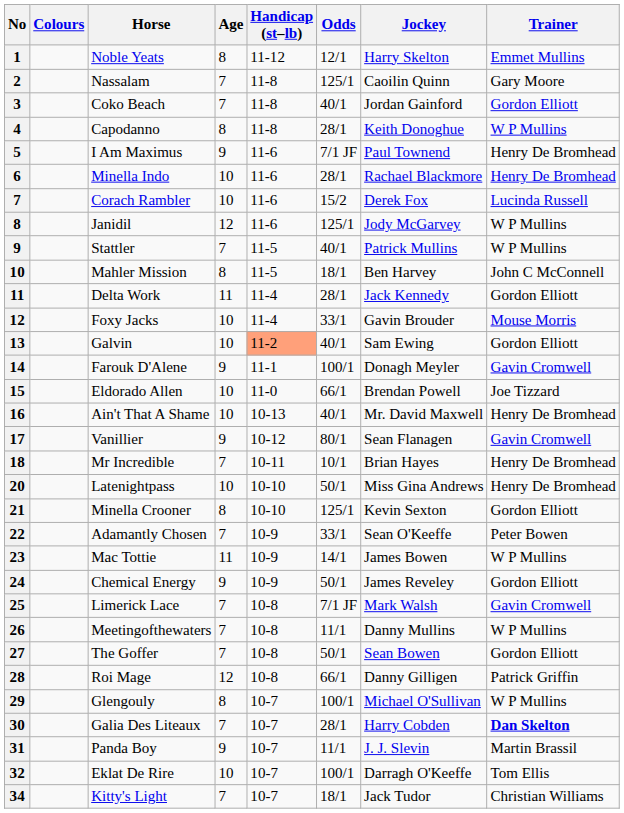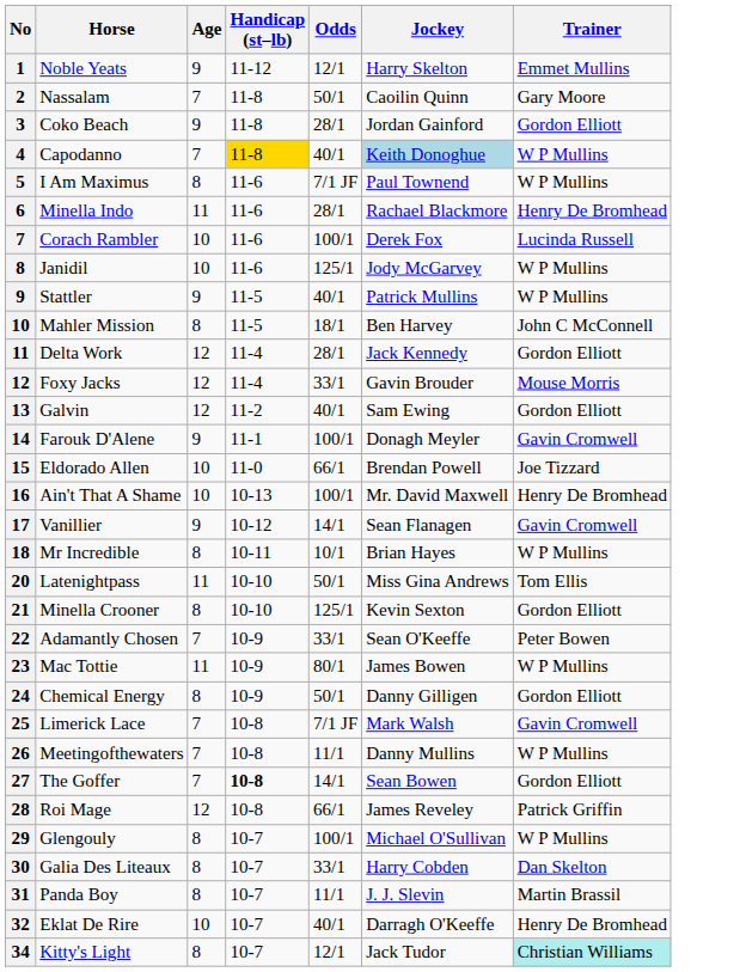 <table class="wikitable sortable">
 <tr>
 <th scope="col">No</th>
-<th scope="col"><a href='#'>Colours</a></th>
 <th scope="col">Horse</th>
 <th scope="col">Age</th>
 <th scope="col"><a href='#'>Handicap</a><br>(<a href='#'>st</a>–<a href='#'>lb</a>)</th>
 <th scope="col"><a href='#'>Odds</a></th>
 <th scope="col"><a href='#'>Jockey</a></th>
 <th scope="col"><a href='#'>Trainer</a></th>
 </tr>
 <tr>
 <th scope="row">1</th>
-<td></td>
 <td><a href='#'>Noble Yeats</a></td>
-<td>8</td>
+<td>9</td>
 <td>11-12</td>
 <td>12/1</td>
 <td><a href='#'>Harry Skelton</a></td>
 <td><a href='#'>Emmet Mullins</a></td>
 </tr>
 <tr>
 <th scope="row">2</th>
-<td></td>
 <td>Nassalam</td>
 <td>7</td>
 <td>11-8</td>
-<td>125/1</td>
+<td>50/1</td>
 <td>Caoilin Quinn</td>
 <td>Gary Moore</td>
 </tr>
 <tr>
 <th scope="row">3</th>
-<td></td>
 <td>Coko Beach</td>
-<td>7</td>
+<td>9</td>
 <td>11-8</td>
-<td>40/1</td>
+<td>28/1</td>
 <td>Jordan Gainford</td>
 <td><a href='#'>Gordon Elliott</a></td>
 </tr>
 <tr>
 <th scope="row">4</th>
-<td></td>
 <td>Capodanno</td>
-<td>8</td>
-<td>11-8</td>
-<td>28/1</td>
-<td><a href='#'>Keith Donoghue</a></td>
+<td>7</td>
+<td style="background: gold;">11-8</td>
+<td>40/1</td>
+<td style="background: lightblue;"><a href='#'>Keith Donoghue</a></td>
 <td><a href='#'>W P Mullins</a></td>
 </tr>
 <tr>
 <th scope="row">5</th>
-<td></td>
 <td>I Am Maximus</td>
-<td>9</td>
+<td>8</td>
 <td>11-6</td>
 <td>7/1 JF</td>
 <td><a href='#'>Paul Townend</a></td>
-<td>Henry De Bromhead</td>
+<td>W P Mullins</td>
 </tr>
 <tr>
 <th scope="row">6</th>
-<td></td>
 <td><a href='#'>Minella Indo</a></td>
-<td>10</td>
+<td>11</td>
 <td>11-6</td>
 <td>28/1</td>
 <td><a href='#'>Rachael Blackmore</a></td>
 <td><a href='#'>Henry De Bromhead</a></td>
 </tr>
 <tr>
 <th scope="row">7</th>
-<td></td>
 <td><a href='#'>Corach Rambler</a></td>
 <td>10</td>
 <td>11-6</td>
-<td>15/2</td>
+<td>100/1</td>
 <td><a href='#'>Derek Fox</a></td>
 <td><a href='#'>Lucinda Russell</a></td>
 </tr>
 <tr>
 <th scope="row">8</th>
-<td></td>
 <td>Janidil</td>
-<td>12</td>
+<td>10</td>
 <td>11-6</td>
 <td>125/1</td>
 <td><a href='#'>Jody McGarvey</a></td>
 <td>W P Mullins</td>
 </tr>
 <tr>
 <th scope="row">9</th>
-<td></td>
 <td>Stattler</td>
-<td>7</td>
+<td>9</td>
 <td>11-5</td>
 <td>40/1</td>
 <td><a href='#'>Patrick Mullins</a></td>
 <td>W P Mullins</td>
 </tr>
 <tr>
 <th scope="row">10</th>
-<td></td>
 <td>Mahler Mission</td>
 <td>8</td>
 <td>11-5</td>
 <td>18/1</td>
 <td>Ben Harvey</td>
 <td>John C McConnell</td>
 </tr>
 <tr>
 <th scope="row">11</th>
-<td></td>
 <td>Delta Work</td>
-<td>11</td>
+<td>12</td>
 <td>11-4</td>
 <td>28/1</td>
 <td><a href='#'>Jack Kennedy</a></td>
 <td>Gordon Elliott</td>
 </tr>
 <tr>
 <th scope="row">12</th>
-<td></td>
 <td>Foxy Jacks</td>
-<td>10</td>
+<td>12</td>
 <td>11-4</td>
 <td>33/1</td>
 <td>Gavin Brouder</td>
 <td><a href='#'>Mouse Morris</a></td>
 </tr>
 <tr>
 <th scope="row">13</th>
-<td></td>
 <td>Galvin</td>
-<td>10</td>
-<td style="background: lightsalmon;">11-2</td>
+<td>12</td>
+<td>11-2</td>
 <td>40/1</td>
 <td>Sam Ewing</td>
 <td>Gordon Elliott</td>
 </tr>
 <tr>
 <th scope="row">14</th>
-<td></td>
 <td>Farouk D'Alene</td>
 <td>9</td>
 <td>11-1</td>
 <td>100/1</td>
 <td>Donagh Meyler</td>
 <td><a href='#'>Gavin Cromwell</a></td>
 </tr>
 <tr>
 <th scope="row">15</th>
-<td></td>
 <td>Eldorado Allen</td>
 <td>10</td>
 <td>11-0</td>
 <td>66/1</td>
 <td>Brendan Powell</td>
 <td>Joe Tizzard</td>
 </tr>
 <tr>
 <th scope="row">16</th>
-<td></td>
 <td>Ain't That A Shame</td>
 <td>10</td>
 <td>10-13</td>
-<td>40/1</td>
+<td>100/1</td>
 <td>Mr. David Maxwell</td>
 <td>Henry De Bromhead</td>
 </tr>
 <tr>
 <th scope="row">17</th>
-<td></td>
 <td>Vanillier</td>
 <td>9</td>
 <td>10-12</td>
-<td>80/1</td>
+<td>14/1</td>
 <td>Sean Flanagen</td>
 <td><a href='#'>Gavin Cromwell</a></td>
 </tr>
 <tr>
 <th scope="row">18</th>
-<td></td>
 <td>Mr Incredible</td>
-<td>7</td>
+<td>8</td>
 <td>10-11</td>
 <td>10/1</td>
 <td>Brian Hayes</td>
-<td>Henry De Bromhead</td>
+<td>W P Mullins</td>
 </tr>
 <tr>
 <th scope="row">20</th>
-<td></td>
 <td>Latenightpass</td>
-<td>10</td>
+<td>11</td>
 <td>10-10</td>
 <td>50/1</td>
 <td>Miss Gina Andrews</td>
-<td>Henry De Bromhead</td>
+<td>Tom Ellis</td>
 </tr>
 <tr>
 <th scope="row">21</th>
-<td></td>
 <td>Minella Crooner</td>
 <td>8</td>
 <td>10-10</td>
 <td>125/1</td>
 <td>Kevin Sexton</td>
 <td>Gordon Elliott</td>
 </tr>
 <tr>
 <th scope="row">22</th>
-<td></td>
 <td>Adamantly Chosen</td>
 <td>7</td>
 <td>10-9</td>
 <td>33/1</td>
 <td>Sean O'Keeffe</td>
 <td>Peter Bowen</td>
 </tr>
 <tr>
 <th scope="row">23</th>
-<td></td>
 <td>Mac Tottie</td>
 <td>11</td>
 <td>10-9</td>
-<td>14/1</td>
+<td>80/1</td>
 <td>James Bowen</td>
 <td>W P Mullins</td>
 </tr>
 <tr>
 <th scope="row">24</th>
-<td></td>
 <td>Chemical Energy</td>
-<td>9</td>
+<td>8</td>
 <td>10-9</td>
 <td>50/1</td>
-<td>James Reveley</td>
+<td>Danny Gilligen</td>
 <td>Gordon Elliott</td>
 </tr>
 <tr>
 <th scope="row">25</th>
-<td></td>
 <td>Limerick Lace</td>
 <td>7</td>
 <td>10-8</td>
 <td>7/1 JF</td>
 <td><a href='#'>Mark Walsh</a></td>
 <td><a href='#'>Gavin Cromwell</a></td>
 </tr>
 <tr>
 <th scope="row">26</th>
-<td></td>
 <td>Meetingofthewaters</td>
 <td>7</td>
 <td>10-8</td>
 <td>11/1</td>
 <td>Danny Mullins</td>
 <td>W P Mullins</td>
 </tr>
 <tr>
 <th scope="row">27</th>
-<td></td>
 <td>The Goffer</td>
 <td>7</td>
-<td>10-8</td>
-<td>50/1</td>
+<td><strong>10-8</strong></td>
+<td>14/1</td>
 <td><a href='#'>Sean Bowen</a></td>
 <td>Gordon Elliott</td>
 </tr>
 <tr>
 <th scope="row">28</th>
-<td></td>
 <td>Roi Mage</td>
 <td>12</td>
 <td>10-8</td>
 <td>66/1</td>
-<td>Danny Gilligen</td>
+<td>James Reveley</td>
 <td>Patrick Griffin</td>
 </tr>
 <tr>
 <th scope="row">29</th>
-<td></td>
 <td>Glengouly</td>
 <td>8</td>
 <td>10-7</td>
 <td>100/1</td>
 <td><a href='#'>Michael O'Sullivan</a></td>
 <td>W P Mullins</td>
 </tr>
 <tr>
 <th scope="row">30</th>
-<td></td>
 <td>Galia Des Liteaux</td>
-<td>7</td>
+<td>8</td>
 <td>10-7</td>
-<td>28/1</td>
+<td>33/1</td>
 <td><a href='#'>Harry Cobden</a></td>
-<td><strong><a href='#'>Dan Skelton</a></strong></td>
+<td><a href='#'>Dan Skelton</a></td>
 </tr>
 <tr>
 <th scope="row">31</th>
-<td></td>
 <td>Panda Boy</td>
-<td>9</td>
+<td>8</td>
 <td>10-7</td>
 <td>11/1</td>
 <td><a href='#'>J. J. Slevin</a></td>
 <td>Martin Brassil</td>
 </tr>
 <tr>
 <th scope="row">32</th>
-<td></td>
 <td>Eklat De Rire</td>
 <td>10</td>
 <td>10-7</td>
-<td>100/1</td>
+<td>40/1</td>
 <td>Darragh O'Keeffe</td>
-<td>Tom Ellis</td>
+<td>Henry De Bromhead</td>
 </tr>
 <tr>
 <th scope="row">34</th>
-<td></td>
 <td><a href='#'>Kitty's Light</a></td>
-<td>7</td>
+<td>8</td>
 <td>10-7</td>
-<td>18/1</td>
+<td>12/1</td>
 <td>Jack Tudor</td>
-<td>Christian Williams</td>
+<td style="background: paleturquoise;">Christian Williams</td>
 </tr>
 </table>
